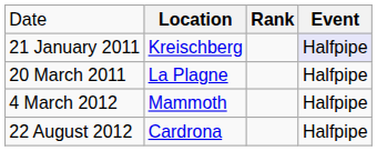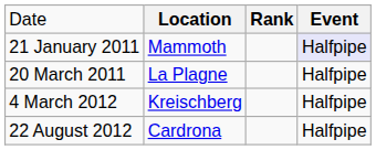 <table class="wikitable sortable" style="font-size:90%" style="text-align:center">
 <tr>
 <td>Date</td>
 <th>Location</th>
 <th>Rank</th>
 <th>Event</th>
 </tr>
 <tr>
 <td>21 January 2011</td>
-<td><a href='#'>Kreischberg</a></td>
+<td><a href='#'>Mammoth</a></td>
 <td></td>
 <td style="background: lavender;">Halfpipe</td>
 </tr>
 <tr>
 <td>20 March 2011</td>
 <td><a href='#'>La Plagne</a></td>
 <td></td>
 <td>Halfpipe</td>
 </tr>
 <tr>
 <td>4 March 2012</td>
-<td><a href='#'>Mammoth</a></td>
+<td><a href='#'>Kreischberg</a></td>
 <td></td>
 <td>Halfpipe</td>
 </tr>
 <tr>
 <td>22 August 2012</td>
 <td><a href='#'>Cardrona</a></td>
 <td></td>
 <td>Halfpipe</td>
 </tr>
 </table>
